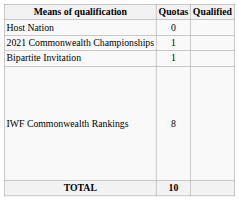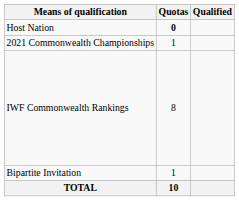 <table class = "wikitable">
 <tr>
 <th>Means of qualification</th>
 <th>Quotas</th>
 <th>Qualified</th>
 </tr>
 <tr>
 <td>Host Nation</td>
-<td align="center">0</td>
+<td align="center"><strong>0</strong></td>
 <td></td>
 </tr>
 <tr>
 <td>2021 Commonwealth Championships</td>
-<td align="center">1</td>
-<td></td>
-</tr>
-<tr>
-<td>Bipartite Invitation</td>
 <td align="center">1</td>
 <td></td>
 </tr>
 <tr>
 <td>IWF Commonwealth Rankings</td>
 <td align="center">8</td>
 <td><br><br><br><br><br><s></s><br><em></em><br><br><s></s><br><br></td>
 </tr>
 <tr>
+<td>Bipartite Invitation</td>
+<td align="center">1</td>
+<td></td>
+</tr>
+<tr>
 <th>TOTAL</th>
 <th>10</th>
 <th></th>
 </tr>
 </table>
